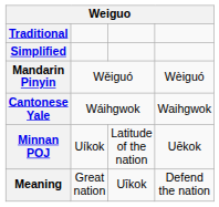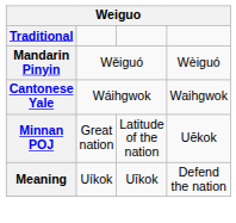 <table class="wikitable" style="float:right; width:250px">
 <tr>
 <th colspan=4>Weiguo</th>
 </tr>
 <tr>
 <th><a href='#'>Traditional</a></th>
-<td align="center"></td>
-<td align="center"></td>
-<td align="center"></td>
-</tr>
-<tr>
-<th><a href='#'>Simplified</a></th>
 <td align="center"></td>
 <td align="center"></td>
 <td align="center"></td>
 </tr>
 <tr>
 <th>Mandarin <a href='#'>Pinyin</a></th>
 <td colspan=2 align="center">Wěiguó</td>
 <td align="center">Wèiguó</td>
 </tr>
 <tr>
 <th><a href='#'>Cantonese Yale</a></th>
 <td colspan=2 align="center">Wáihgwok</td>
 <td align="center">Waihgwok</td>
 </tr>
 <tr>
 <th><a href='#'>Minnan POJ</a></th>
-<td align="center">Uíkok</td>
+<td align="center">Great nation</td>
 <td align="center">Latitude of the nation</td>
 <td align="center">Uēkok</td>
 </tr>
 <tr>
 <th>Meaning</th>
-<td align="center">Great nation</td>
+<td align="center">Uíkok</td>
 <td align="center">Uīkok</td>
 <td align="center">Defend the nation</td>
 </tr>
 </table>
